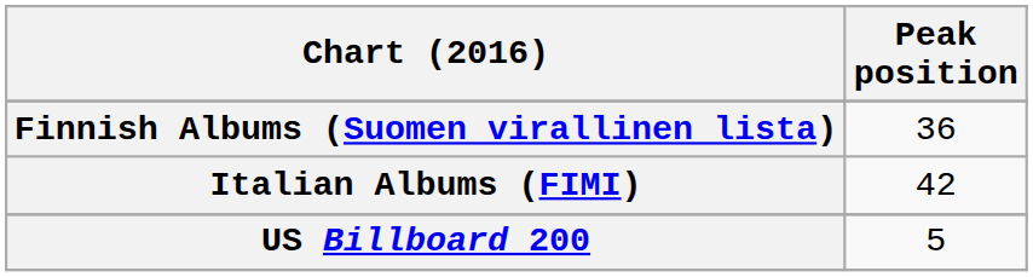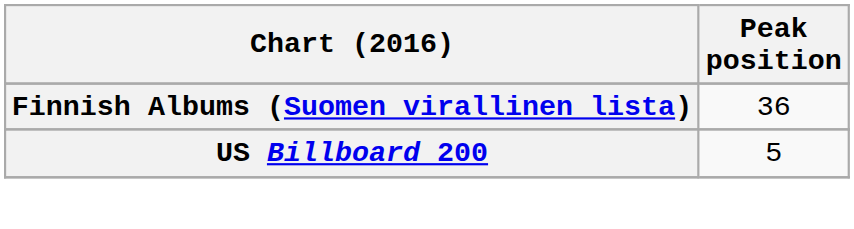 <table class="wikitable sortable plainrowheaders" style="text-align:center;">
 <tr>
 <th scope="col">Chart (2016)</th>
 <th scope="col">Peak<br>position</th>
 </tr>
 <tr>
 </tr>
 <tr>
 </tr>
 <tr>
 <th scope="row">Finnish Albums (<a href='#'>Suomen virallinen lista</a>)</th>
 <td>36</td>
 </tr>
 <tr>
-<th scope="row">Italian Albums (<a href='#'>FIMI</a>)</th>
-<td>42</td>
-</tr>
-<tr>
 </tr>
 <tr>
 <th scope="row">US <a href='#'><em>Billboard</em> 200</a></th>
 <td>5</td>
 </tr>
 <tr>
 </tr>
 </table>
